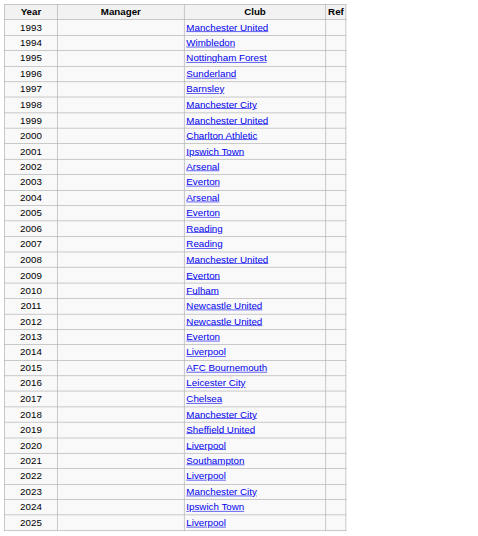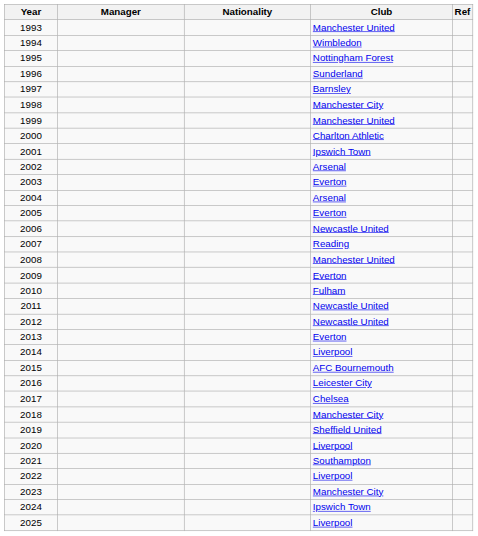 <table class="sortable wikitable plainrowheaders">
 <tr>
 <th scope="col" width=80px>Year</th>
 <th scope="col" width=200px>Manager</th>
+<th scope="col" width=200px>Nationality</th>
 <th scope="col" width=225px>Club</th>
 <th scope="col" class="unsortable">Ref</th>
 </tr>
 <tr>
 <td style="text-align:center;">1993</td>
+<td></td>
 <td></td>
 <td><a href='#'>Manchester United</a></td>
 <td></td>
 </tr>
 <tr>
 <td style="text-align:center;">1994</td>
 <td></td>
+<td></td>
 <td><a href='#'>Wimbledon</a></td>
 <td></td>
 </tr>
 <tr>
 <td style="text-align:center;">1995</td>
+<td></td>
 <td></td>
 <td><a href='#'>Nottingham Forest</a></td>
 <td></td>
 </tr>
 <tr>
 <td style="text-align:center;">1996</td>
 <td></td>
+<td></td>
 <td><a href='#'>Sunderland</a></td>
 <td></td>
 </tr>
 <tr>
 <td style="text-align:center;">1997</td>
+<td></td>
 <td></td>
 <td><a href='#'>Barnsley</a></td>
 <td></td>
 </tr>
 <tr>
 <td style="text-align:center;">1998</td>
 <td></td>
+<td></td>
 <td><a href='#'>Manchester City</a></td>
 <td></td>
 </tr>
 <tr>
 <td style="text-align:center;">1999</td>
+<td></td>
 <td></td>
 <td><a href='#'>Manchester United</a></td>
 <td></td>
 </tr>
 <tr>
 <td style="text-align:center;">2000</td>
 <td></td>
+<td></td>
 <td><a href='#'>Charlton Athletic</a></td>
 <td></td>
 </tr>
 <tr>
 <td style="text-align:center;">2001</td>
+<td></td>
 <td></td>
 <td><a href='#'>Ipswich Town</a></td>
 <td></td>
 </tr>
 <tr>
 <td style="text-align:center;">2002</td>
 <td></td>
+<td></td>
 <td><a href='#'>Arsenal</a></td>
 <td></td>
 </tr>
 <tr>
 <td style="text-align:center;">2003</td>
+<td></td>
 <td></td>
 <td><a href='#'>Everton</a></td>
 <td></td>
 </tr>
 <tr>
 <td style="text-align:center;">2004</td>
 <td></td>
+<td></td>
 <td><a href='#'>Arsenal</a></td>
 <td></td>
 </tr>
 <tr>
 <td style="text-align:center;">2005</td>
+<td></td>
 <td></td>
 <td><a href='#'>Everton</a></td>
 <td></td>
 </tr>
 <tr>
 <td style="text-align:center;">2006</td>
 <td></td>
-<td><a href='#'>Reading</a></td>
+<td></td>
+<td><a href='#'>Newcastle United</a></td>
 <td></td>
 </tr>
 <tr>
 <td style="text-align:center;">2007</td>
+<td></td>
 <td></td>
 <td><a href='#'>Reading</a></td>
 <td></td>
 </tr>
 <tr>
 <td style="text-align:center;">2008</td>
 <td></td>
+<td></td>
 <td><a href='#'>Manchester United</a></td>
 <td></td>
 </tr>
 <tr>
 <td style="text-align:center;">2009</td>
+<td></td>
 <td></td>
 <td><a href='#'>Everton</a></td>
 <td></td>
 </tr>
 <tr>
 <td style="text-align:center;">2010</td>
 <td></td>
+<td></td>
 <td><a href='#'>Fulham</a></td>
 <td></td>
 </tr>
 <tr>
 <td style="text-align:center;">2011</td>
+<td></td>
 <td></td>
 <td><a href='#'>Newcastle United</a></td>
 <td></td>
 </tr>
 <tr>
 <td style="text-align:center;">2012</td>
 <td></td>
+<td></td>
 <td><a href='#'>Newcastle United</a></td>
 <td></td>
 </tr>
 <tr>
 <td style="text-align:center;">2013</td>
+<td></td>
 <td></td>
 <td><a href='#'>Everton</a></td>
 <td></td>
 </tr>
 <tr>
 <td style="text-align:center;">2014</td>
 <td></td>
+<td></td>
 <td><a href='#'>Liverpool</a></td>
 <td></td>
 </tr>
 <tr>
 <td style="text-align:center;">2015</td>
+<td></td>
 <td></td>
 <td><a href='#'>AFC Bournemouth</a></td>
 <td></td>
 </tr>
 <tr>
 <td style="text-align:center;">2016</td>
 <td></td>
+<td></td>
 <td><a href='#'>Leicester City</a></td>
 <td></td>
 </tr>
 <tr>
 <td style="text-align:center;">2017</td>
+<td></td>
 <td></td>
 <td><a href='#'>Chelsea</a></td>
 <td></td>
 </tr>
 <tr>
 <td style="text-align:center;">2018</td>
 <td></td>
+<td></td>
 <td><a href='#'>Manchester City</a></td>
 <td></td>
 </tr>
 <tr>
 <td style="text-align:center;">2019</td>
+<td></td>
 <td></td>
 <td><a href='#'>Sheffield United</a></td>
 <td></td>
 </tr>
 <tr>
 <td style="text-align:center;">2020</td>
 <td></td>
+<td></td>
 <td><a href='#'>Liverpool</a></td>
 <td></td>
 </tr>
 <tr>
 <td style="text-align:center;">2021</td>
+<td></td>
 <td></td>
 <td><a href='#'>Southampton</a></td>
 <td></td>
 </tr>
 <tr>
 <td style="text-align:center;">2022</td>
 <td></td>
+<td></td>
 <td><a href='#'>Liverpool</a></td>
 <td></td>
 </tr>
 <tr>
 <td style="text-align:center;">2023</td>
+<td></td>
 <td></td>
 <td><a href='#'>Manchester City</a></td>
 <td></td>
 </tr>
 <tr>
 <td style="text-align:center;">2024</td>
 <td></td>
+<td></td>
 <td><a href='#'>Ipswich Town</a></td>
 <td></td>
 </tr>
 <tr>
 <td style="text-align:center;">2025</td>
 <td></td>
+<td></td>
 <td><a href='#'>Liverpool</a></td>
 <td></td>
 </tr>
 </table>
